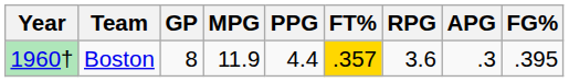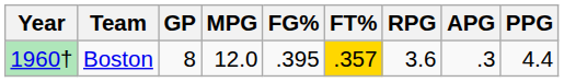 <table class="wikitable sortable" style="font-size:95%; text-align:right;">
 <tr>
 <th>Year</th>
 <th>Team</th>
 <th>GP</th>
 <th>MPG</th>
-<th>PPG</th>
+<th>FG%</th>
 <th>FT%</th>
 <th>RPG</th>
 <th>APG</th>
-<th>FG%</th>
+<th>PPG</th>
 </tr>
 <tr>
 <td style="text-align:left;background:#afe6ba;"><a href='#'>1960</a>†</td>
 <td style="text-align:left;"><a href='#'>Boston</a></td>
 <td>8</td>
-<td>11.9</td>
-<td>4.4</td>
+<td>12.0</td>
+<td>.395</td>
 <td style="background: gold;">.357</td>
 <td>3.6</td>
 <td>.3</td>
-<td>.395</td>
+<td>4.4</td>
 </tr>
 </table>
